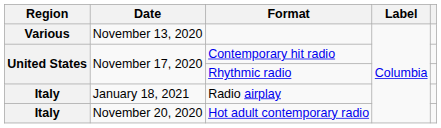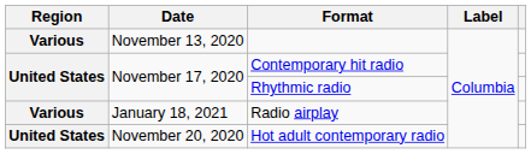 <table class="wikitable plainrowheaders">
 <tr>
 <th scope="col">Region</th>
 <th scope="col">Date</th>
 <th scope="col">Format</th>
 <th scope="col">Label</th>
 <th scope="col"></th>
 </tr>
 <tr>
 <th scope="row">Various</th>
 <td>November 13, 2020</td>
 <td></td>
 <td rowspan="5"><a href='#'>Columbia</a></td>
 <td></td>
 </tr>
 <tr>
 <th scope="row" rowspan="2">United States</th>
 <td rowspan="2">November 17, 2020</td>
 <td><a href='#'>Contemporary hit radio</a></td>
 <td></td>
 </tr>
 <tr>
 <td><a href='#'>Rhythmic radio</a></td>
 <td></td>
 </tr>
 <tr>
-<th scope="row">Italy</th>
+<th scope="row">Various</th>
 <td>January 18, 2021</td>
 <td>Radio <a href='#'>airplay</a></td>
 <td></td>
 </tr>
 <tr>
-<th scope="row">Italy</th>
+<th scope="row">United States</th>
 <td>November 20, 2020</td>
 <td><a href='#'>Hot adult contemporary radio</a></td>
 <td></td>
 </tr>
 </table>
